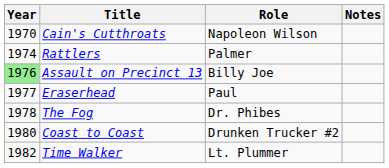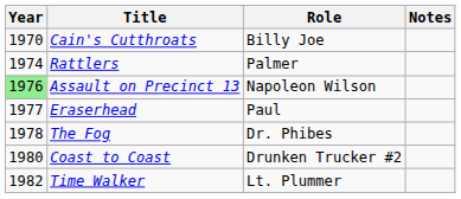 <table class="wikitable">
 <tr>
 <th>Year</th>
 <th>Title</th>
 <th>Role</th>
 <th>Notes</th>
 </tr>
 <tr>
 <td>1970</td>
 <td><em><a href='#'>Cain's Cutthroats</a></em></td>
-<td>Napoleon Wilson</td>
+<td>Billy Joe</td>
 <td></td>
 </tr>
 <tr>
 <td>1974</td>
 <td><em><a href='#'>Rattlers</a></em></td>
 <td>Palmer</td>
 <td></td>
 </tr>
 <tr>
 <td style="background: lightgreen;">1976</td>
 <td><em><a href='#'>Assault on Precinct 13</a></em></td>
-<td>Billy Joe</td>
+<td>Napoleon Wilson</td>
 <td></td>
 </tr>
 <tr>
 <td>1977</td>
 <td><em><a href='#'>Eraserhead</a></em></td>
 <td>Paul</td>
 <td></td>
 </tr>
 <tr>
 <td>1978</td>
 <td><em><a href='#'>The Fog</a></em></td>
 <td>Dr. Phibes</td>
 <td></td>
 </tr>
 <tr>
 <td>1980</td>
 <td><em><a href='#'>Coast to Coast</a></em></td>
 <td>Drunken Trucker #2</td>
 <td></td>
 </tr>
 <tr>
 <td>1982</td>
 <td><em><a href='#'>Time Walker</a></em></td>
 <td>Lt. Plummer</td>
 <td></td>
 </tr>
 </table>
